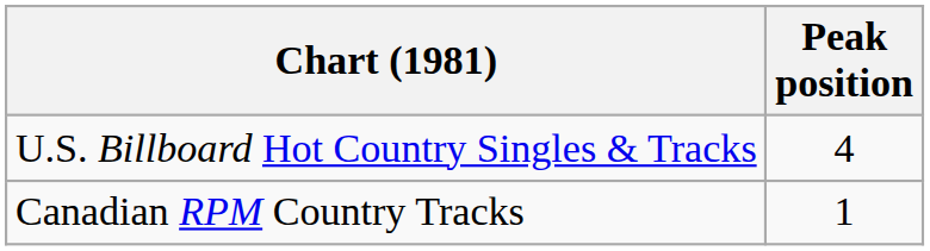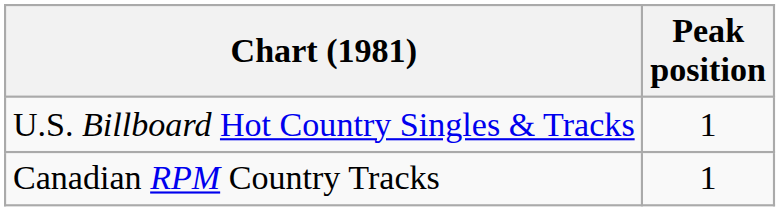 <table class="wikitable sortable">
 <tr>
 <th>Chart (1981)</th>
 <th>Peak<br>position</th>
 </tr>
 <tr>
 <td>U.S. <em>Billboard</em> <a href='#'>Hot Country Singles & Tracks</a></td>
-<td style="text-align:center;">4</td>
+<td style="text-align:center;">1</td>
 </tr>
 <tr>
 <td>Canadian <em><a href='#'>RPM</a></em> Country Tracks</td>
 <td style="text-align:center;">1</td>
 </tr>
 </table>
